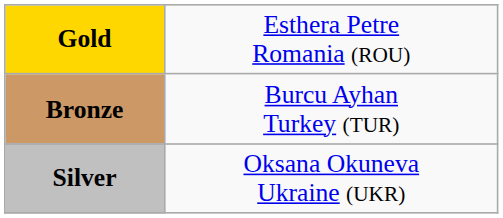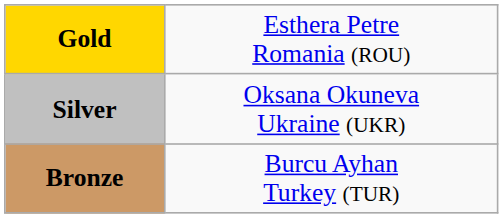 <table class="wikitable" style=" text-align:center; " width="35%">
 <tr>
 <td bgcolor="gold"><strong>Gold</strong></td>
 <td> <a href='#'>Esthera Petre</a><br><a href='#'>Romania</a> <small>(ROU)</small></td>
 </tr>
 <tr>
+<td bgcolor="silver"><strong>Silver</strong></td>
+<td> <a href='#'>Oksana Okuneva</a><br><a href='#'>Ukraine</a> <small>(UKR)</small></td>
+</tr>
+<tr>
 <td bgcolor="CC9966"><strong>Bronze</strong></td>
 <td> <a href='#'>Burcu Ayhan</a><br><a href='#'>Turkey</a> <small>(TUR)</small></td>
 </tr>
-<tr>
-<td bgcolor="silver"><strong>Silver</strong></td>
-<td> <a href='#'>Oksana Okuneva</a><br><a href='#'>Ukraine</a> <small>(UKR)</small></td>
-</tr>
 </table>
